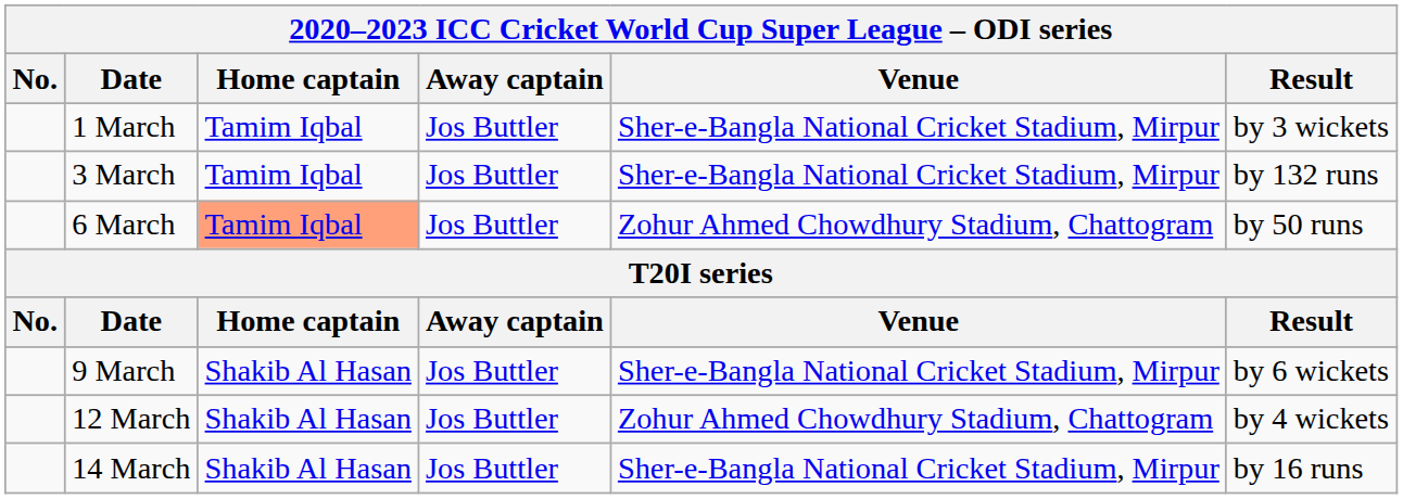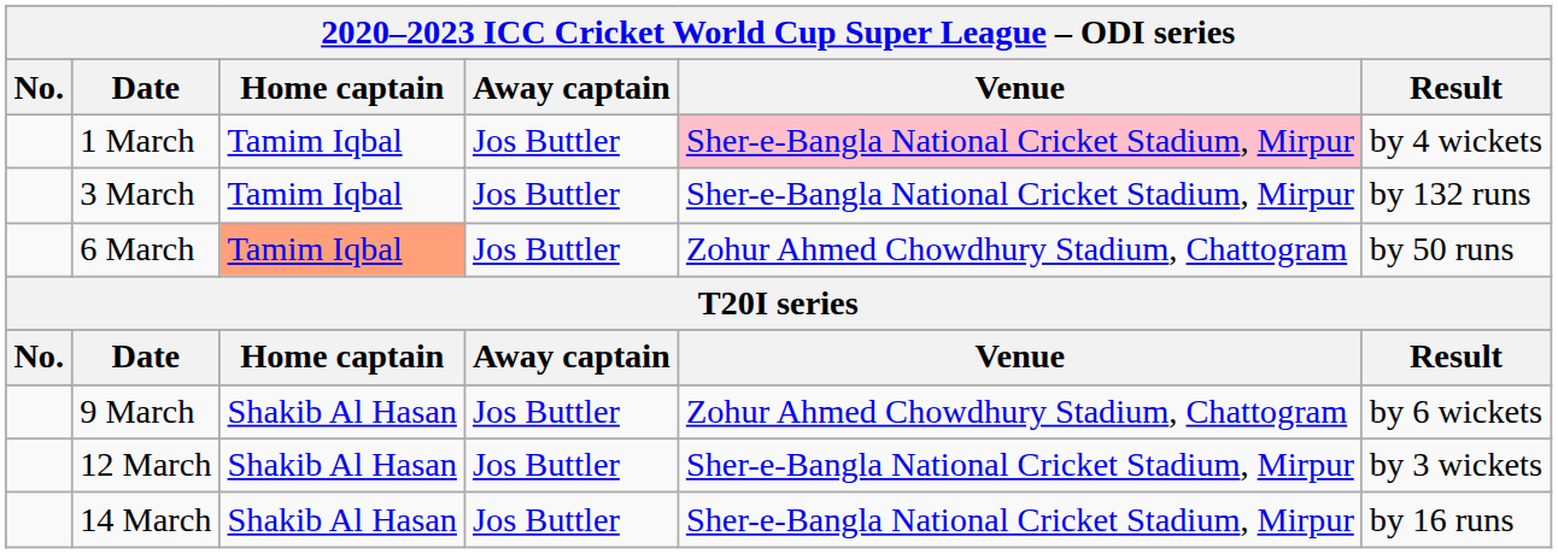 <table class="wikitable">
 <tr>
 <th colspan="9"><a href='#'>2020–2023 ICC Cricket World Cup Super League</a> – ODI series</th>
 </tr>
 <tr>
 <th>No.</th>
 <th>Date</th>
 <th>Home captain</th>
 <th>Away captain</th>
 <th>Venue</th>
 <th>Result</th>
 </tr>
 <tr>
 <td></td>
 <td>1 March</td>
 <td><a href='#'>Tamim Iqbal</a></td>
 <td><a href='#'>Jos Buttler</a></td>
-<td><a href='#'>Sher-e-Bangla National Cricket Stadium</a>, <a href='#'>Mirpur</a></td>
-<td> by 3 wickets</td>
+<td style="background: pink;"><a href='#'>Sher-e-Bangla National Cricket Stadium</a>, <a href='#'>Mirpur</a></td>
+<td> by 4 wickets</td>
 </tr>
 <tr>
 <td></td>
 <td>3 March</td>
 <td><a href='#'>Tamim Iqbal</a></td>
 <td><a href='#'>Jos Buttler</a></td>
 <td><a href='#'>Sher-e-Bangla National Cricket Stadium</a>, <a href='#'>Mirpur</a></td>
 <td> by 132 runs</td>
 </tr>
 <tr>
 <td></td>
 <td>6 March</td>
 <td style="background: lightsalmon;"><a href='#'>Tamim Iqbal</a></td>
 <td><a href='#'>Jos Buttler</a></td>
 <td><a href='#'>Zohur Ahmed Chowdhury Stadium</a>, <a href='#'>Chattogram</a></td>
 <td> by 50 runs</td>
 </tr>
 <tr>
 <th colspan="9">T20I series</th>
 </tr>
 <tr>
 <th>No.</th>
 <th>Date</th>
 <th>Home captain</th>
 <th>Away captain</th>
 <th>Venue</th>
 <th>Result</th>
 </tr>
 <tr>
 <td></td>
 <td>9 March</td>
 <td><a href='#'>Shakib Al Hasan</a></td>
 <td><a href='#'>Jos Buttler</a></td>
-<td><a href='#'>Sher-e-Bangla National Cricket Stadium</a>, <a href='#'>Mirpur</a></td>
+<td><a href='#'>Zohur Ahmed Chowdhury Stadium</a>, <a href='#'>Chattogram</a></td>
 <td> by 6 wickets</td>
 </tr>
 <tr>
 <td></td>
 <td>12 March</td>
 <td><a href='#'>Shakib Al Hasan</a></td>
 <td><a href='#'>Jos Buttler</a></td>
-<td><a href='#'>Zohur Ahmed Chowdhury Stadium</a>, <a href='#'>Chattogram</a></td>
-<td> by 4 wickets</td>
+<td><a href='#'>Sher-e-Bangla National Cricket Stadium</a>, <a href='#'>Mirpur</a></td>
+<td> by 3 wickets</td>
 </tr>
 <tr>
 <td></td>
 <td>14 March</td>
 <td><a href='#'>Shakib Al Hasan</a></td>
 <td><a href='#'>Jos Buttler</a></td>
 <td><a href='#'>Sher-e-Bangla National Cricket Stadium</a>, <a href='#'>Mirpur</a></td>
 <td> by 16 runs</td>
 </tr>
 </table>
